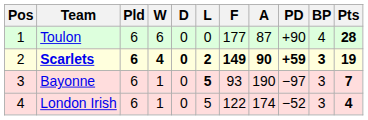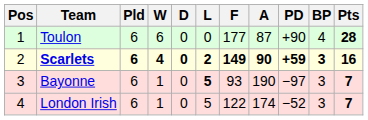 <table class="wikitable" style="text-align:center">
 <tr>
 <th width="30">Pos</th>
 <th>Team</th>
 <th width="20">Pld</th>
 <th width="20">W</th>
 <th width="20">D</th>
 <th width="20">L</th>
 <th width="20">F</th>
 <th width="20">A</th>
 <th width="20">PD</th>
 <th width="20">BP</th>
 <th width="20">Pts</th>
 </tr>
 <tr bgcolor="#ddffdd">
 <td>1</td>
 <td align=left> <a href='#'>Toulon</a></td>
 <td>6</td>
 <td>6</td>
 <td>0</td>
 <td>0</td>
 <td>177</td>
 <td>87</td>
 <td>+90</td>
 <td>4</td>
 <td><strong>28</strong></td>
 </tr>
 <tr bgcolor="#ffffdd">
 <td>2</td>
 <td align=left> <strong><a href='#'>Scarlets</a></strong></td>
 <td><strong>6</strong></td>
 <td><strong>4</strong></td>
 <td><strong>0</strong></td>
 <td><strong>2</strong></td>
 <td><strong>149</strong></td>
 <td><strong>90</strong></td>
 <td><strong>+59</strong></td>
 <td><strong>3</strong></td>
-<td><strong>19</strong></td>
+<td><strong>16</strong></td>
 </tr>
 <tr bgcolor="#ffdddd">
 <td>3</td>
 <td align=left> <a href='#'>Bayonne</a></td>
 <td>6</td>
 <td>1</td>
 <td>0</td>
 <td><strong>5</strong></td>
 <td>93</td>
 <td>190</td>
 <td>−97</td>
 <td>3</td>
 <td><strong>7</strong></td>
 </tr>
 <tr bgcolor="#ffdddd">
 <td>4</td>
 <td align=left> <a href='#'>London Irish</a></td>
 <td>6</td>
 <td>1</td>
 <td>0</td>
 <td>5</td>
 <td>122</td>
 <td>174</td>
 <td>−52</td>
 <td>3</td>
-<td><strong>4</strong></td>
+<td><strong>7</strong></td>
 </tr>
 </table>
